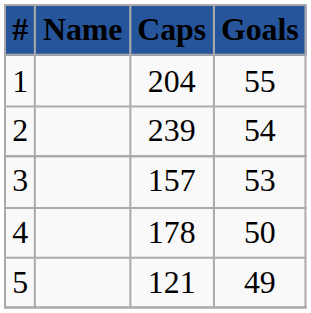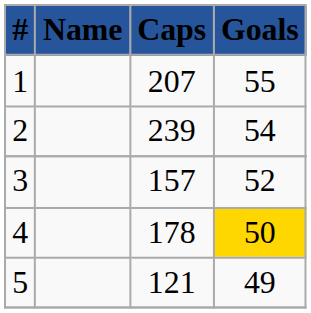 <table class="wikitable" style="text-align:center">
 <tr>
 <th style="background:#26559B;"><span>#</span></th>
 <th style="background:#26559B;"><span>Name</span></th>
 <th style="background:#26559B;"><span>Caps</span></th>
 <th style="background:#26559B;"><span>Goals</span></th>
 </tr>
 <tr>
 <td>1</td>
 <td></td>
-<td>204</td>
+<td>207</td>
 <td>55</td>
 </tr>
 <tr>
 <td>2</td>
 <td></td>
 <td>239</td>
 <td>54</td>
 </tr>
 <tr>
 </tr>
 <tr style="background:;">
 <td>3</td>
 <td></td>
 <td>157</td>
-<td>53</td>
+<td>52</td>
 </tr>
 <tr>
 <td>4</td>
 <td></td>
 <td>178</td>
-<td>50</td>
+<td style="background: gold;">50</td>
 </tr>
 <tr>
 <td>5</td>
 <td></td>
 <td>121</td>
 <td>49</td>
 </tr>
 <tr>
 </tr>
 </table>
